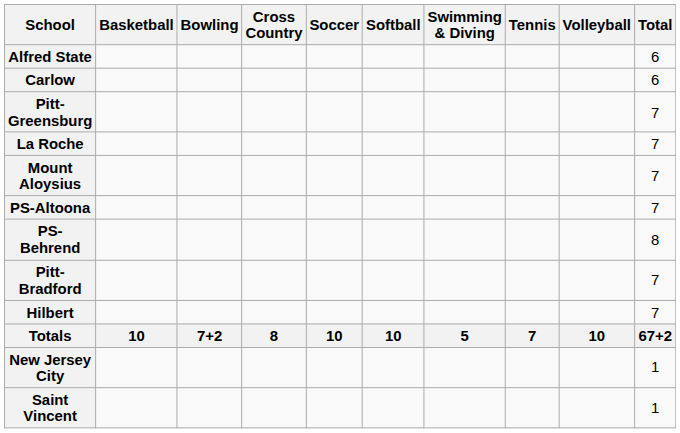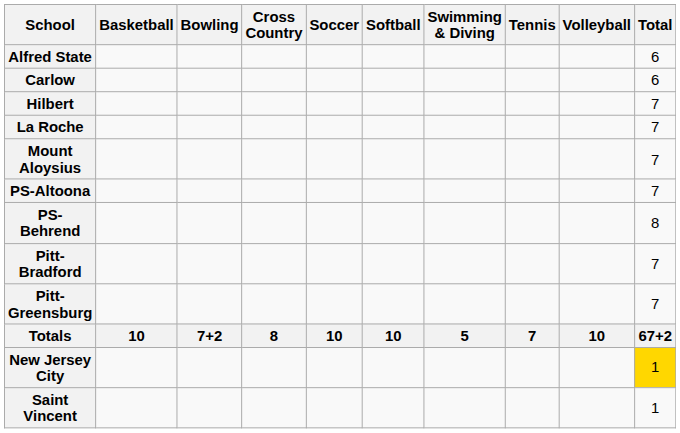 <table class="wikitable" style="text-align:center; font-size:95%">
 <tr>
 <th>School</th>
 <th>Basketball</th>
 <th>Bowling</th>
 <th>Cross<br>Country</th>
 <th>Soccer</th>
 <th>Softball</th>
 <th>Swimming<br>& Diving</th>
 <th>Tennis</th>
 <th>Volleyball</th>
 <th>Total</th>
 </tr>
 <tr>
 <th>Alfred State</th>
 <td></td>
 <td></td>
 <td></td>
 <td></td>
 <td></td>
 <td></td>
 <td></td>
 <td></td>
 <td>6</td>
 </tr>
 <tr>
 <th>Carlow</th>
 <td></td>
 <td></td>
 <td></td>
 <td></td>
 <td></td>
 <td></td>
 <td></td>
 <td></td>
 <td>6</td>
 </tr>
 <tr>
-<th>Pitt-Greensburg</th>
+<th>Hilbert</th>
 <td></td>
 <td></td>
 <td></td>
 <td></td>
 <td></td>
 <td></td>
 <td></td>
 <td></td>
 <td>7</td>
 </tr>
 <tr>
 <th>La Roche</th>
 <td></td>
 <td></td>
 <td></td>
 <td></td>
 <td></td>
 <td></td>
 <td></td>
 <td></td>
 <td>7</td>
 </tr>
 <tr>
 <th>Mount Aloysius</th>
 <td></td>
 <td></td>
 <td></td>
 <td></td>
 <td></td>
 <td></td>
 <td></td>
 <td></td>
 <td>7</td>
 </tr>
 <tr>
 <th>PS-Altoona</th>
 <td></td>
 <td></td>
 <td></td>
 <td></td>
 <td></td>
 <td></td>
 <td></td>
 <td></td>
 <td>7</td>
 </tr>
 <tr>
 <th>PS-Behrend</th>
 <td></td>
 <td></td>
 <td></td>
 <td></td>
 <td></td>
 <td></td>
 <td></td>
 <td></td>
 <td>8</td>
 </tr>
 <tr>
 <th>Pitt-Bradford</th>
 <td></td>
 <td></td>
 <td></td>
 <td></td>
 <td></td>
 <td></td>
 <td></td>
 <td></td>
 <td>7</td>
 </tr>
 <tr>
-<th>Hilbert</th>
+<th>Pitt-Greensburg</th>
 <td></td>
 <td></td>
 <td></td>
 <td></td>
 <td></td>
 <td></td>
 <td></td>
 <td></td>
 <td>7</td>
 </tr>
 <tr>
 <th>Totals</th>
 <th>10</th>
 <th>7+2</th>
 <th>8</th>
 <th>10</th>
 <th>10</th>
 <th>5</th>
 <th>7</th>
 <th>10</th>
 <th>67+2</th>
 </tr>
 <tr>
 <th>New Jersey City</th>
 <td></td>
 <td></td>
 <td></td>
 <td></td>
 <td></td>
 <td></td>
 <td></td>
 <td></td>
-<td>1</td>
+<td style="background: gold;">1</td>
 </tr>
 <tr>
 <th>Saint Vincent</th>
 <td></td>
 <td></td>
 <td></td>
 <td></td>
 <td></td>
 <td></td>
 <td></td>
 <td></td>
 <td>1</td>
 </tr>
 </table>
